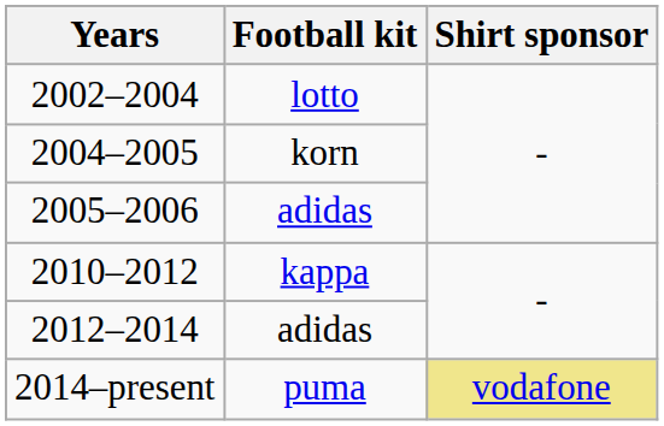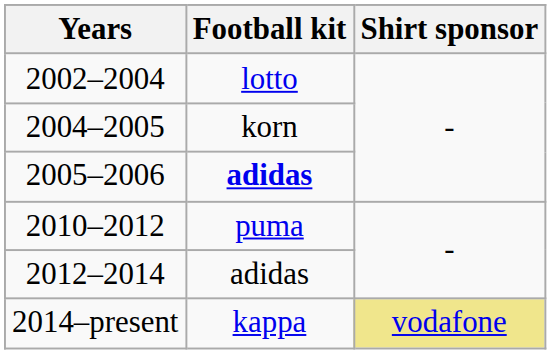 <table class="wikitable" style="text-align: center">
 <tr>
 <th>Years</th>
 <th>Football kit</th>
 <th>Shirt sponsor</th>
 </tr>
 <tr>
 <td>2002–2004</td>
 <td><a href='#'>lotto</a></td>
 <td rowspan=3>-</td>
 </tr>
 <tr>
 <td>2004–2005</td>
 <td>korn</td>
 </tr>
 <tr>
 <td>2005–2006</td>
-<td><a href='#'>adidas</a></td>
+<td><strong><a href='#'>adidas</a></strong></td>
 </tr>
 <tr>
 <td>2010–2012</td>
-<td><a href='#'>kappa</a></td>
+<td><a href='#'>puma</a></td>
 <td rowspan=2>-</td>
 </tr>
 <tr>
 <td>2012–2014</td>
 <td>adidas</td>
 </tr>
 <tr>
 <td>2014–present</td>
-<td><a href='#'>puma</a></td>
+<td><a href='#'>kappa</a></td>
 <td style="background: khaki;"><a href='#'>vodafone</a></td>
 </tr>
 </table>
